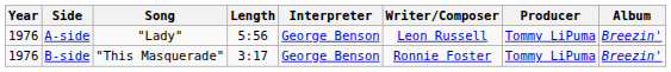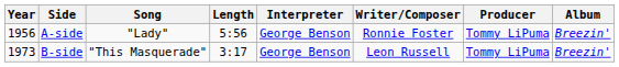 <table class="wikitable">
 <tr>
 <th>Year</th>
 <th>Side</th>
 <th>Song</th>
 <th>Length</th>
 <th>Interpreter</th>
 <th>Writer/Composer</th>
 <th>Producer</th>
 <th>Album</th>
 </tr>
 <tr>
-<td style="text-align:center;">1976</td>
+<td style="text-align:center;">1956</td>
 <td style="text-align:center;"><a href='#'>A-side</a></td>
 <td style="text-align:center;">"Lady"</td>
 <td style="text-align:center;">5:56</td>
+<td style="text-align:center;"><a href='#'>George Benson</a></td>
+<td style="text-align:center;"><a href='#'>Ronnie Foster</a></td>
+<td style="text-align:center;"><a href='#'>Tommy LiPuma</a></td>
+<td style="text-align:center;"><em><a href='#'>Breezin'</a></em></td>
+</tr>
+<tr>
+<td style="text-align:center;">1973</td>
+<td style="text-align:center;"><a href='#'>B-side</a></td>
+<td style="text-align:center;">"This Masquerade"</td>
+<td style="text-align:center;">3:17<br></td>
 <td style="text-align:center;"><a href='#'>George Benson</a></td>
 <td style="text-align:center;"><a href='#'>Leon Russell</a></td>
 <td style="text-align:center;"><a href='#'>Tommy LiPuma</a></td>
 <td style="text-align:center;"><em><a href='#'>Breezin'</a></em></td>
 </tr>
-<tr>
-<td style="text-align:center;">1976</td>
-<td style="text-align:center;"><a href='#'>B-side</a></td>
-<td style="text-align:center;">"This Masquerade"</td>
-<td style="text-align:center;">3:17<br></td>
-<td style="text-align:center;"><a href='#'>George Benson</a></td>
-<td style="text-align:center;"><a href='#'>Ronnie Foster</a></td>
-<td style="text-align:center;"><a href='#'>Tommy LiPuma</a></td>
-<td style="text-align:center;"><em><a href='#'>Breezin'</a></em></td>
-</tr>
 </table>
